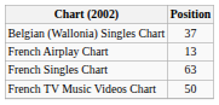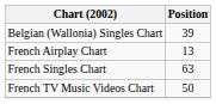 <table class="wikitable sortable">
 <tr>
 <th>Chart (2002)</th>
 <th>Position</th>
 </tr>
 <tr>
 <td>Belgian (Wallonia) Singles Chart</td>
-<td align="center">37</td>
+<td align="center">39</td>
 </tr>
 <tr>
 <td>French Airplay Chart</td>
 <td align="center">13</td>
 </tr>
 <tr>
 <td>French Singles Chart</td>
 <td align="center">63</td>
 </tr>
 <tr>
 <td>French TV Music Videos Chart</td>
 <td align="center">50</td>
 </tr>
 <tr>
 </tr>
 </table>
